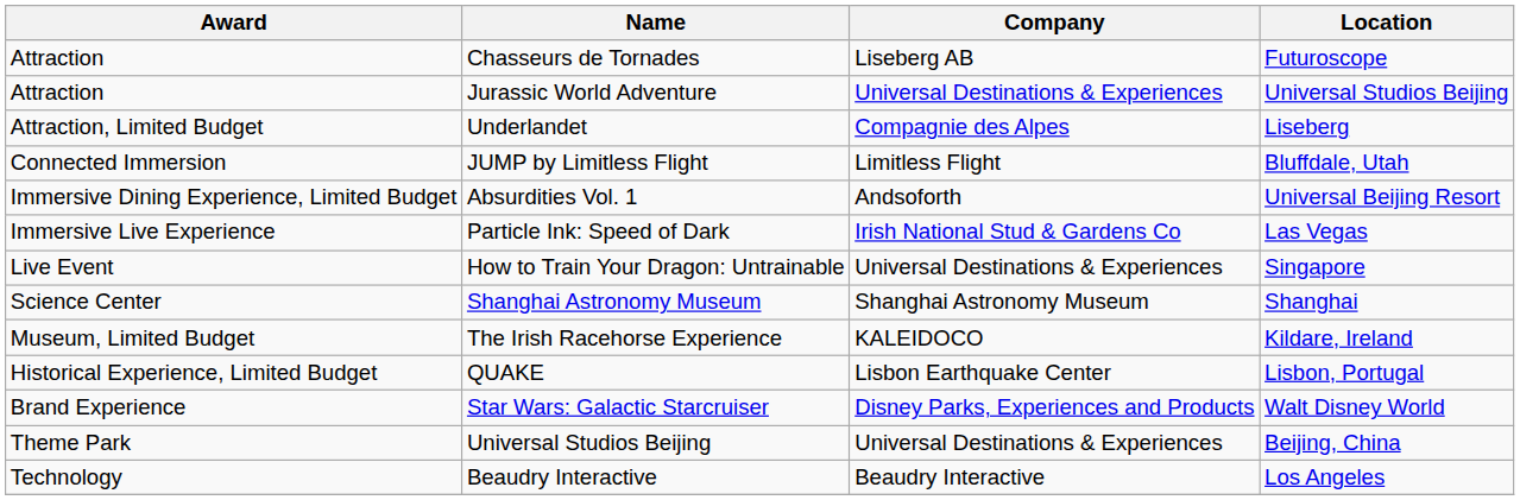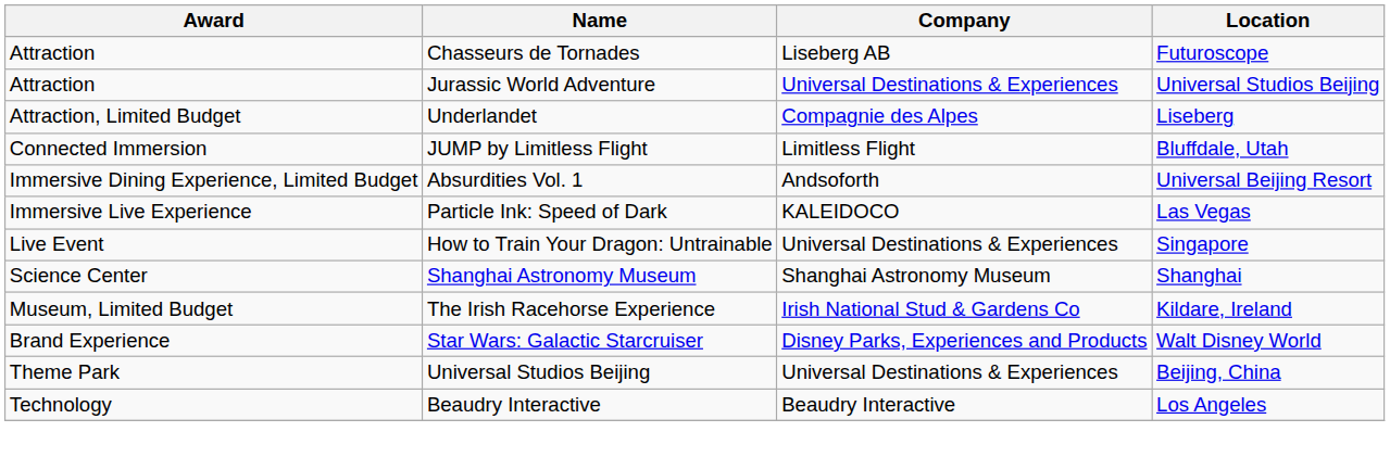 <table class="wikitable sortable mw-collapsible">
 <tr style="background-color:#c0c0c0;">
 <th scope=col style="text-align:center;">Award</th>
 <th scope=col style="border-color:inherit;">Name</th>
 <th scope=col style="border-color:inherit;">Company</th>
 <th scope=col style="border-color:inherit;">Location</th>
 </tr>
 <tr>
 <td style="border-color:inherit;">Attraction</td>
 <td style="border-color:inherit;">Chasseurs de Tornades</td>
 <td>Liseberg AB</td>
 <td><a href='#'>Futuroscope</a></td>
 </tr>
 <tr>
 <td style="border-color:inherit;">Attraction</td>
 <td style="border-color:inherit;">Jurassic World Adventure</td>
 <td><a href='#'>Universal Destinations & Experiences</a></td>
 <td><a href='#'>Universal Studios Beijing</a></td>
 </tr>
 <tr>
 <td style="border-color:inherit;">Attraction, Limited Budget</td>
 <td style="border-color:inherit;">Underlandet</td>
 <td><a href='#'>Compagnie des Alpes</a></td>
 <td><a href='#'>Liseberg</a></td>
 </tr>
 <tr>
 <td style="border-color:inherit;">Connected Immersion</td>
 <td style="border-color:inherit;">JUMP by Limitless Flight</td>
 <td>Limitless Flight</td>
 <td><a href='#'>Bluffdale, Utah</a></td>
 </tr>
 <tr>
 <td style="border-color:inherit;">Immersive Dining Experience, Limited Budget</td>
 <td style="border-color:inherit;">Absurdities Vol. 1</td>
 <td>Andsoforth</td>
 <td><a href='#'>Universal Beijing Resort</a></td>
 </tr>
 <tr>
 <td style="border-color:inherit;">Immersive Live Experience</td>
 <td style="border-color:inherit;">Particle Ink: Speed of Dark</td>
-<td><a href='#'>Irish National Stud & Gardens Co</a></td>
+<td>KALEIDOCO</td>
 <td><a href='#'>Las Vegas</a></td>
 </tr>
 <tr>
 <td style="border-color:inherit;">Live Event</td>
 <td style="border-color:inherit;">How to Train Your Dragon: Untrainable</td>
 <td>Universal Destinations & Experiences</td>
 <td><a href='#'>Singapore</a></td>
 </tr>
 <tr>
 <td style="border-color:inherit;">Science Center</td>
 <td style="border-color:inherit;"><a href='#'>Shanghai Astronomy Museum</a></td>
 <td>Shanghai Astronomy Museum</td>
 <td><a href='#'>Shanghai</a></td>
 </tr>
 <tr>
 <td style="border-color:inherit;">Museum, Limited Budget</td>
 <td style="border-color:inherit;">The Irish Racehorse Experience</td>
-<td>KALEIDOCO</td>
+<td><a href='#'>Irish National Stud & Gardens Co</a></td>
 <td><a href='#'>Kildare, Ireland</a></td>
-</tr>
-<tr>
-<td>Historical Experience, Limited Budget</td>
-<td>QUAKE</td>
-<td>Lisbon Earthquake Center</td>
-<td><a href='#'>Lisbon, Portugal</a></td>
 </tr>
 <tr>
 <td>Brand Experience</td>
 <td><a href='#'>Star Wars: Galactic Starcruiser</a></td>
 <td><a href='#'>Disney Parks, Experiences and Products</a></td>
 <td><a href='#'>Walt Disney World</a></td>
 </tr>
 <tr>
 <td>Theme Park</td>
 <td>Universal Studios Beijing</td>
 <td>Universal Destinations & Experiences</td>
 <td><a href='#'>Beijing, China</a></td>
 </tr>
 <tr>
 <td>Technology</td>
 <td>Beaudry Interactive</td>
 <td>Beaudry Interactive</td>
 <td><a href='#'>Los Angeles</a></td>
 </tr>
 <tr>
 </tr>
 </table>
